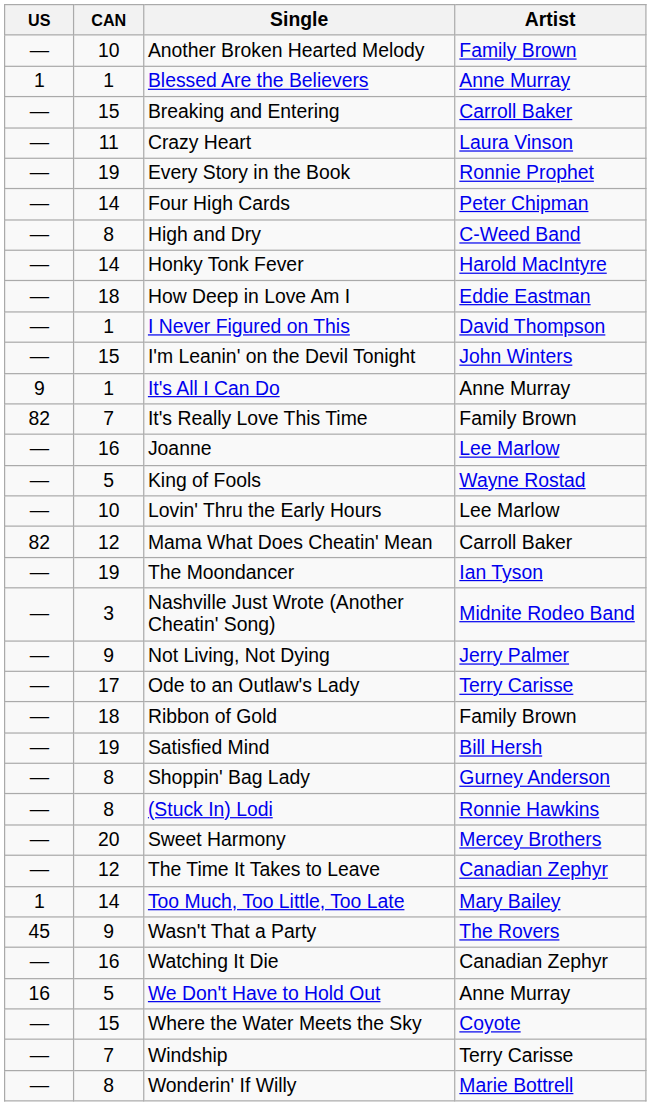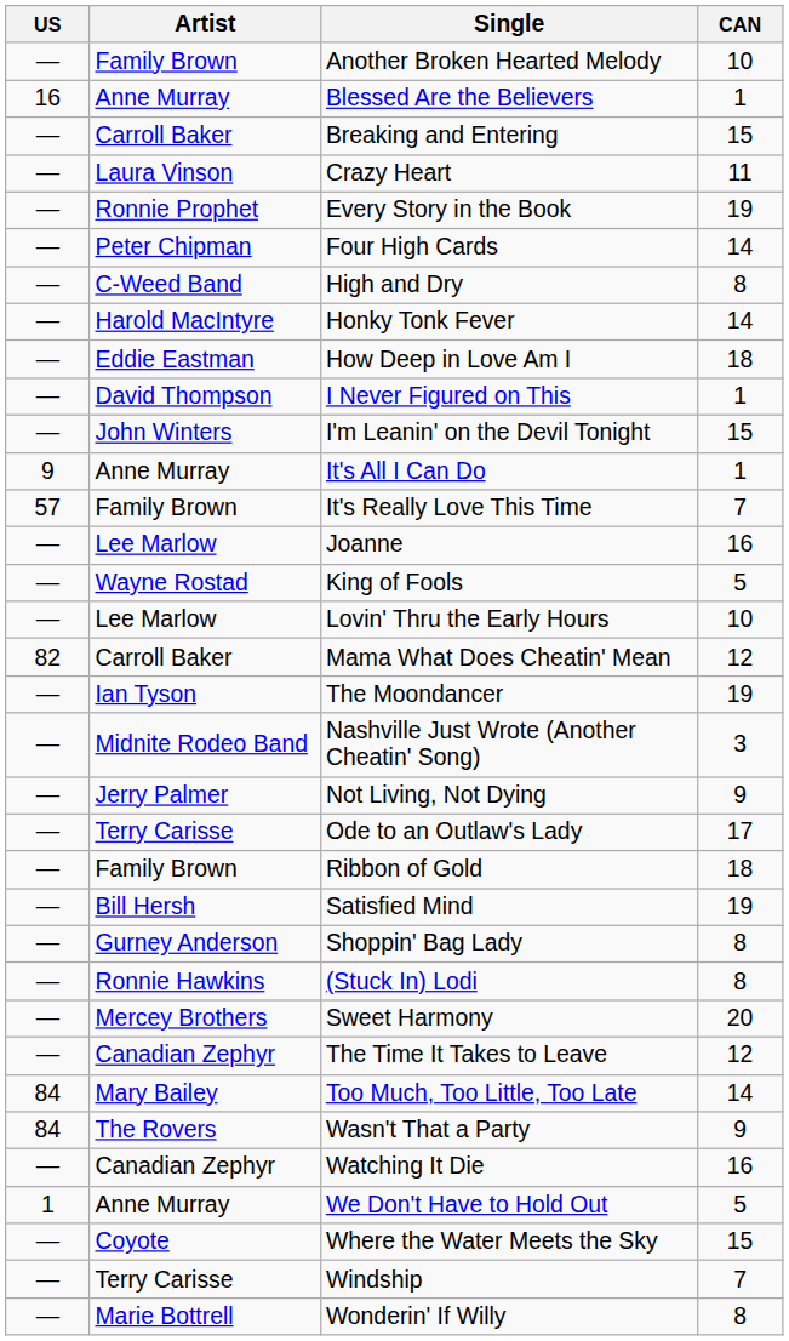 <table class="wikitable sortable">
 <tr>
 <th width="50"><small>US</small></th>
+<th width="150">Artist</th>
+<th width="250">Single</th>
 <th width="50"><small>CAN</small></th>
-<th width="250">Single</th>
-<th width="150">Artist</th>
 </tr>
 <tr>
 <td align="center">—</td>
+<td><a href='#'>Family Brown</a></td>
+<td>Another Broken Hearted Melody</td>
 <td align="center">10</td>
-<td>Another Broken Hearted Melody</td>
-<td><a href='#'>Family Brown</a></td>
+</tr>
+<tr>
+<td align="center">16</td>
+<td><a href='#'>Anne Murray</a></td>
+<td><a href='#'>Blessed Are the Believers</a></td>
+<td align="center">1</td>
+</tr>
+<tr>
+<td align="center">—</td>
+<td><a href='#'>Carroll Baker</a></td>
+<td>Breaking and Entering</td>
+<td align="center">15</td>
+</tr>
+<tr>
+<td align="center">—</td>
+<td><a href='#'>Laura Vinson</a></td>
+<td>Crazy Heart</td>
+<td align="center">11</td>
+</tr>
+<tr>
+<td align="center">—</td>
+<td><a href='#'>Ronnie Prophet</a></td>
+<td>Every Story in the Book</td>
+<td align="center">19</td>
+</tr>
+<tr>
+<td align="center">—</td>
+<td><a href='#'>Peter Chipman</a></td>
+<td>Four High Cards</td>
+<td align="center">14</td>
+</tr>
+<tr>
+<td align="center">—</td>
+<td><a href='#'>C-Weed Band</a></td>
+<td>High and Dry</td>
+<td align="center">8</td>
+</tr>
+<tr>
+<td align="center">—</td>
+<td><a href='#'>Harold MacIntyre</a></td>
+<td>Honky Tonk Fever</td>
+<td align="center">14</td>
+</tr>
+<tr>
+<td align="center">—</td>
+<td><a href='#'>Eddie Eastman</a></td>
+<td>How Deep in Love Am I</td>
+<td align="center">18</td>
+</tr>
+<tr>
+<td align="center">—</td>
+<td><a href='#'>David Thompson</a></td>
+<td><a href='#'>I Never Figured on This</a></td>
+<td align="center">1</td>
+</tr>
+<tr>
+<td align="center">—</td>
+<td><a href='#'>John Winters</a></td>
+<td>I'm Leanin' on the Devil Tonight</td>
+<td align="center">15</td>
+</tr>
+<tr>
+<td align="center">9</td>
+<td>Anne Murray</td>
+<td><a href='#'>It's All I Can Do</a></td>
+<td align="center">1</td>
+</tr>
+<tr>
+<td align="center">57</td>
+<td>Family Brown</td>
+<td>It's Really Love This Time</td>
+<td align="center">7</td>
+</tr>
+<tr>
+<td align="center">—</td>
+<td><a href='#'>Lee Marlow</a></td>
+<td>Joanne</td>
+<td align="center">16</td>
+</tr>
+<tr>
+<td align="center">—</td>
+<td><a href='#'>Wayne Rostad</a></td>
+<td>King of Fools</td>
+<td align="center">5</td>
+</tr>
+<tr>
+<td align="center">—</td>
+<td>Lee Marlow</td>
+<td>Lovin' Thru the Early Hours</td>
+<td align="center">10</td>
+</tr>
+<tr>
+<td align="center">82</td>
+<td>Carroll Baker</td>
+<td>Mama What Does Cheatin' Mean</td>
+<td align="center">12</td>
+</tr>
+<tr>
+<td align="center">—</td>
+<td><a href='#'>Ian Tyson</a></td>
+<td>The Moondancer</td>
+<td align="center">19</td>
+</tr>
+<tr>
+<td align="center">—</td>
+<td><a href='#'>Midnite Rodeo Band</a></td>
+<td>Nashville Just Wrote (Another Cheatin' Song)</td>
+<td align="center">3</td>
+</tr>
+<tr>
+<td align="center">—</td>
+<td><a href='#'>Jerry Palmer</a></td>
+<td>Not Living, Not Dying</td>
+<td align="center">9</td>
+</tr>
+<tr>
+<td align="center">—</td>
+<td><a href='#'>Terry Carisse</a></td>
+<td>Ode to an Outlaw's Lady</td>
+<td align="center">17</td>
+</tr>
+<tr>
+<td align="center">—</td>
+<td>Family Brown</td>
+<td>Ribbon of Gold</td>
+<td align="center">18</td>
+</tr>
+<tr>
+<td align="center">—</td>
+<td><a href='#'>Bill Hersh</a></td>
+<td>Satisfied Mind</td>
+<td align="center">19</td>
+</tr>
+<tr>
+<td align="center">—</td>
+<td><a href='#'>Gurney Anderson</a></td>
+<td>Shoppin' Bag Lady</td>
+<td align="center">8</td>
+</tr>
+<tr>
+<td align="center">—</td>
+<td><a href='#'>Ronnie Hawkins</a></td>
+<td><a href='#'>(Stuck In) Lodi</a></td>
+<td align="center">8</td>
+</tr>
+<tr>
+<td align="center">—</td>
+<td><a href='#'>Mercey Brothers</a></td>
+<td>Sweet Harmony</td>
+<td align="center">20</td>
+</tr>
+<tr>
+<td align="center">—</td>
+<td><a href='#'>Canadian Zephyr</a></td>
+<td>The Time It Takes to Leave</td>
+<td align="center">12</td>
+</tr>
+<tr>
+<td align="center">84</td>
+<td><a href='#'>Mary Bailey</a></td>
+<td><a href='#'>Too Much, Too Little, Too Late</a></td>
+<td align="center">14</td>
+</tr>
+<tr>
+<td align="center">84</td>
+<td><a href='#'>The Rovers</a></td>
+<td>Wasn't That a Party</td>
+<td align="center">9</td>
+</tr>
+<tr>
+<td align="center">—</td>
+<td>Canadian Zephyr</td>
+<td>Watching It Die</td>
+<td align="center">16</td>
 </tr>
 <tr>
 <td align="center">1</td>
-<td align="center">1</td>
-<td><a href='#'>Blessed Are the Believers</a></td>
-<td><a href='#'>Anne Murray</a></td>
+<td>Anne Murray</td>
+<td><a href='#'>We Don't Have to Hold Out</a></td>
+<td align="center">5</td>
 </tr>
 <tr>
 <td align="center">—</td>
+<td><a href='#'>Coyote</a></td>
+<td>Where the Water Meets the Sky</td>
 <td align="center">15</td>
-<td>Breaking and Entering</td>
-<td><a href='#'>Carroll Baker</a></td>
 </tr>
 <tr>
 <td align="center">—</td>
-<td align="center">11</td>
-<td>Crazy Heart</td>
-<td><a href='#'>Laura Vinson</a></td>
+<td>Terry Carisse</td>
+<td>Windship</td>
+<td align="center">7</td>
 </tr>
 <tr>
 <td align="center">—</td>
-<td align="center">19</td>
-<td>Every Story in the Book</td>
-<td><a href='#'>Ronnie Prophet</a></td>
-</tr>
-<tr>
-<td align="center">—</td>
-<td align="center">14</td>
-<td>Four High Cards</td>
-<td><a href='#'>Peter Chipman</a></td>
-</tr>
-<tr>
-<td align="center">—</td>
+<td><a href='#'>Marie Bottrell</a></td>
+<td>Wonderin' If Willy</td>
 <td align="center">8</td>
-<td>High and Dry</td>
-<td><a href='#'>C-Weed Band</a></td>
-</tr>
-<tr>
-<td align="center">—</td>
-<td align="center">14</td>
-<td>Honky Tonk Fever</td>
-<td><a href='#'>Harold MacIntyre</a></td>
-</tr>
-<tr>
-<td align="center">—</td>
-<td align="center">18</td>
-<td>How Deep in Love Am I</td>
-<td><a href='#'>Eddie Eastman</a></td>
-</tr>
-<tr>
-<td align="center">—</td>
-<td align="center">1</td>
-<td><a href='#'>I Never Figured on This</a></td>
-<td><a href='#'>David Thompson</a></td>
-</tr>
-<tr>
-<td align="center">—</td>
-<td align="center">15</td>
-<td>I'm Leanin' on the Devil Tonight</td>
-<td><a href='#'>John Winters</a></td>
-</tr>
-<tr>
-<td align="center">9</td>
-<td align="center">1</td>
-<td><a href='#'>It's All I Can Do</a></td>
-<td>Anne Murray</td>
-</tr>
-<tr>
-<td align="center">82</td>
-<td align="center">7</td>
-<td>It's Really Love This Time</td>
-<td>Family Brown</td>
-</tr>
-<tr>
-<td align="center">—</td>
-<td align="center">16</td>
-<td>Joanne</td>
-<td><a href='#'>Lee Marlow</a></td>
-</tr>
-<tr>
-<td align="center">—</td>
-<td align="center">5</td>
-<td>King of Fools</td>
-<td><a href='#'>Wayne Rostad</a></td>
-</tr>
-<tr>
-<td align="center">—</td>
-<td align="center">10</td>
-<td>Lovin' Thru the Early Hours</td>
-<td>Lee Marlow</td>
-</tr>
-<tr>
-<td align="center">82</td>
-<td align="center">12</td>
-<td>Mama What Does Cheatin' Mean</td>
-<td>Carroll Baker</td>
-</tr>
-<tr>
-<td align="center">—</td>
-<td align="center">19</td>
-<td>The Moondancer</td>
-<td><a href='#'>Ian Tyson</a></td>
-</tr>
-<tr>
-<td align="center">—</td>
-<td align="center">3</td>
-<td>Nashville Just Wrote (Another Cheatin' Song)</td>
-<td><a href='#'>Midnite Rodeo Band</a></td>
-</tr>
-<tr>
-<td align="center">—</td>
-<td align="center">9</td>
-<td>Not Living, Not Dying</td>
-<td><a href='#'>Jerry Palmer</a></td>
-</tr>
-<tr>
-<td align="center">—</td>
-<td align="center">17</td>
-<td>Ode to an Outlaw's Lady</td>
-<td><a href='#'>Terry Carisse</a></td>
-</tr>
-<tr>
-<td align="center">—</td>
-<td align="center">18</td>
-<td>Ribbon of Gold</td>
-<td>Family Brown</td>
-</tr>
-<tr>
-<td align="center">—</td>
-<td align="center">19</td>
-<td>Satisfied Mind</td>
-<td><a href='#'>Bill Hersh</a></td>
-</tr>
-<tr>
-<td align="center">—</td>
-<td align="center">8</td>
-<td>Shoppin' Bag Lady</td>
-<td><a href='#'>Gurney Anderson</a></td>
-</tr>
-<tr>
-<td align="center">—</td>
-<td align="center">8</td>
-<td><a href='#'>(Stuck In) Lodi</a></td>
-<td><a href='#'>Ronnie Hawkins</a></td>
-</tr>
-<tr>
-<td align="center">—</td>
-<td align="center">20</td>
-<td>Sweet Harmony</td>
-<td><a href='#'>Mercey Brothers</a></td>
-</tr>
-<tr>
-<td align="center">—</td>
-<td align="center">12</td>
-<td>The Time It Takes to Leave</td>
-<td><a href='#'>Canadian Zephyr</a></td>
-</tr>
-<tr>
-<td align="center">1</td>
-<td align="center">14</td>
-<td><a href='#'>Too Much, Too Little, Too Late</a></td>
-<td><a href='#'>Mary Bailey</a></td>
-</tr>
-<tr>
-<td align="center">45</td>
-<td align="center">9</td>
-<td>Wasn't That a Party</td>
-<td><a href='#'>The Rovers</a></td>
-</tr>
-<tr>
-<td align="center">—</td>
-<td align="center">16</td>
-<td>Watching It Die</td>
-<td>Canadian Zephyr</td>
-</tr>
-<tr>
-<td align="center">16</td>
-<td align="center">5</td>
-<td><a href='#'>We Don't Have to Hold Out</a></td>
-<td>Anne Murray</td>
-</tr>
-<tr>
-<td align="center">—</td>
-<td align="center">15</td>
-<td>Where the Water Meets the Sky</td>
-<td><a href='#'>Coyote</a></td>
-</tr>
-<tr>
-<td align="center">—</td>
-<td align="center">7</td>
-<td>Windship</td>
-<td>Terry Carisse</td>
-</tr>
-<tr>
-<td align="center">—</td>
-<td align="center">8</td>
-<td>Wonderin' If Willy</td>
-<td><a href='#'>Marie Bottrell</a></td>
 </tr>
 </table>
